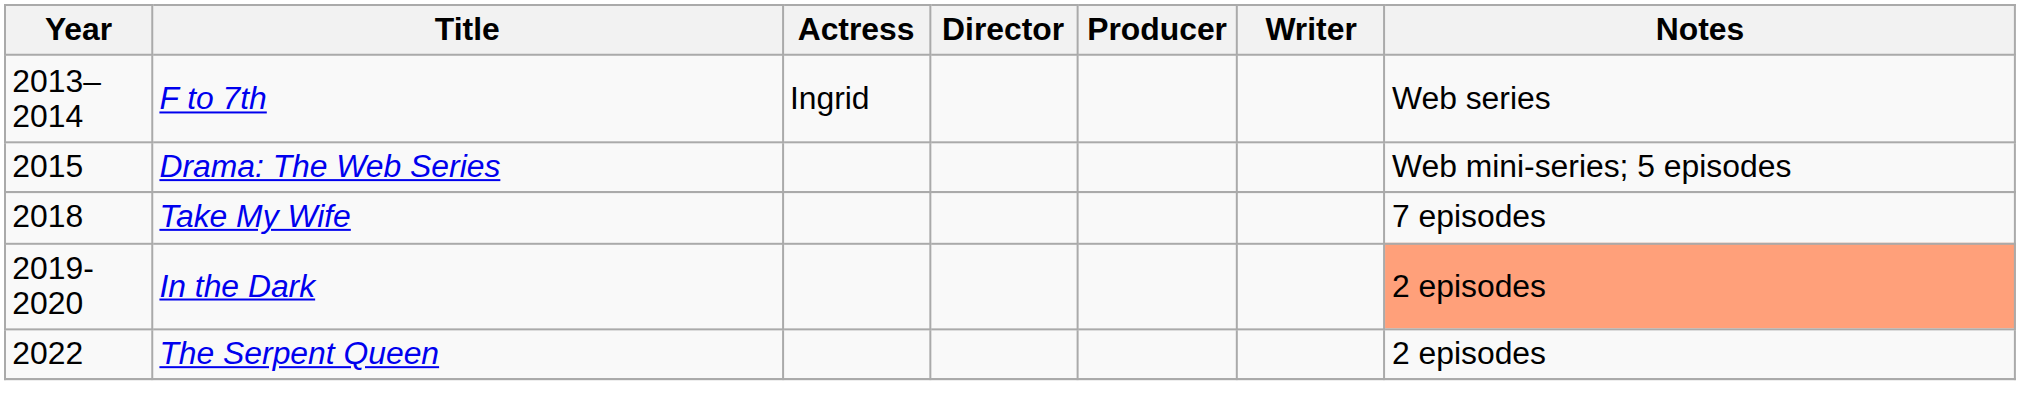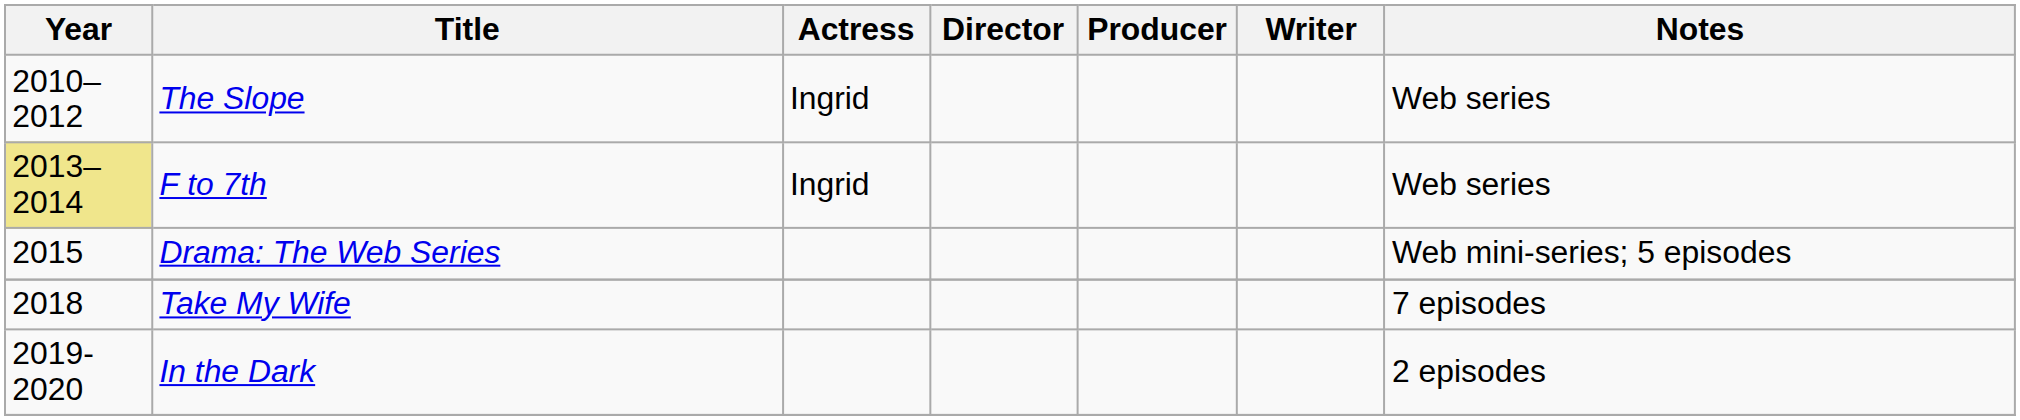 <table class="wikitable" style="width:80%;" "text-align:center;">
 <tr>
 <th style="width:7%;">Year</th>
 <th style="width:30%;">Title</th>
 <th style="width:7%;">Actress</th>
 <th style="width:7%;">Director</th>
 <th style="width:7%;">Producer</th>
 <th style="width:7%;">Writer</th>
 <th style="width:30%;">Notes</th>
 </tr>
 <tr>
-<td>2013–2014</td>
+<td>2010–2012</td>
+<td><em><a href='#'>The Slope</a></em></td>
+<td>Ingrid</td>
+<td></td>
+<td></td>
+<td></td>
+<td>Web series</td>
+</tr>
+<tr>
+<td style="background: khaki;">2013–2014</td>
 <td><em><a href='#'>F to 7th</a></em></td>
 <td>Ingrid</td>
 <td></td>
 <td></td>
 <td></td>
 <td>Web series</td>
 </tr>
 <tr>
 <td>2015</td>
 <td><em><a href='#'>Drama: The Web Series</a></em></td>
 <td></td>
 <td></td>
 <td></td>
 <td></td>
 <td>Web mini-series; 5 episodes</td>
 </tr>
 <tr>
 </tr>
 <tr>
 <td>2018</td>
 <td><em><a href='#'>Take My Wife</a></em></td>
 <td></td>
 <td></td>
 <td></td>
 <td></td>
 <td>7 episodes</td>
 </tr>
 <tr>
 <td>2019-2020</td>
 <td><em><a href='#'>In the Dark</a></em></td>
 <td></td>
 <td></td>
 <td></td>
 <td></td>
-<td style="background: lightsalmon;">2 episodes</td>
-</tr>
-<tr>
-<td>2022</td>
-<td><em><a href='#'>The Serpent Queen</a></em></td>
-<td></td>
-<td></td>
-<td></td>
-<td></td>
 <td>2 episodes</td>
 </tr>
 <tr>
 </tr>
 </table>
